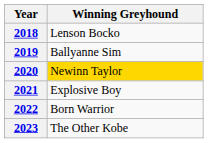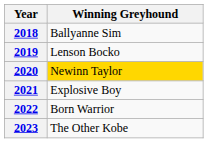 <table class="wikitable">
 <tr>
 <th width=50>Year</th>
 <th width=200>Winning Greyhound</th>
 </tr>
 <tr>
 <th><a href='#'>2018</a></th>
-<td>Lenson Bocko </td>
+<td>Ballyanne Sim </td>
 </tr>
 <tr>
 <th><a href='#'>2019</a></th>
-<td>Ballyanne Sim </td>
+<td>Lenson Bocko </td>
 </tr>
 <tr>
 <th><a href='#'>2020</a></th>
 <td style="background: gold;">Newinn Taylor</td>
 </tr>
 <tr>
 <th><a href='#'>2021</a></th>
 <td>Explosive Boy</td>
 </tr>
 <tr>
 <th><a href='#'>2022</a></th>
 <td>Born Warrior</td>
 </tr>
 <tr>
 <th><a href='#'>2023</a></th>
 <td>The Other Kobe</td>
 </tr>
 </table>
